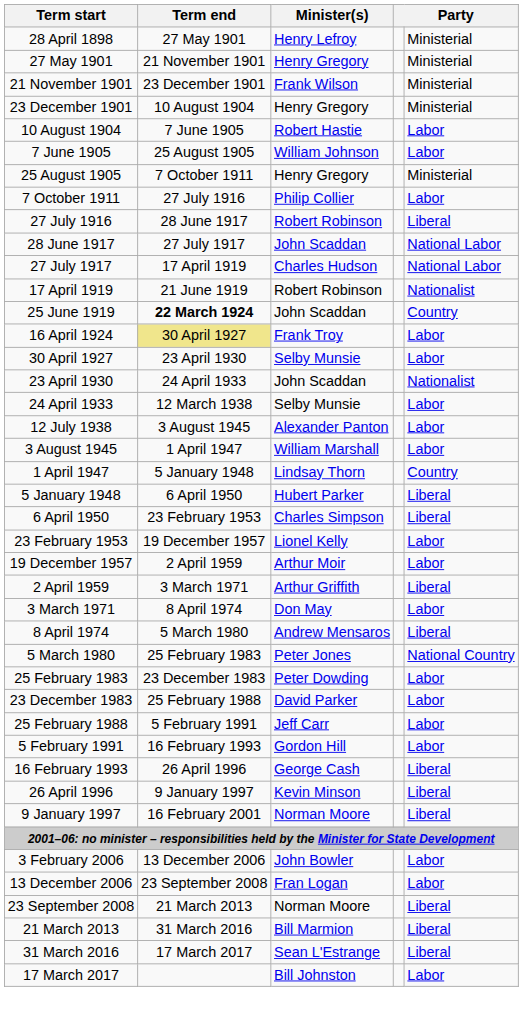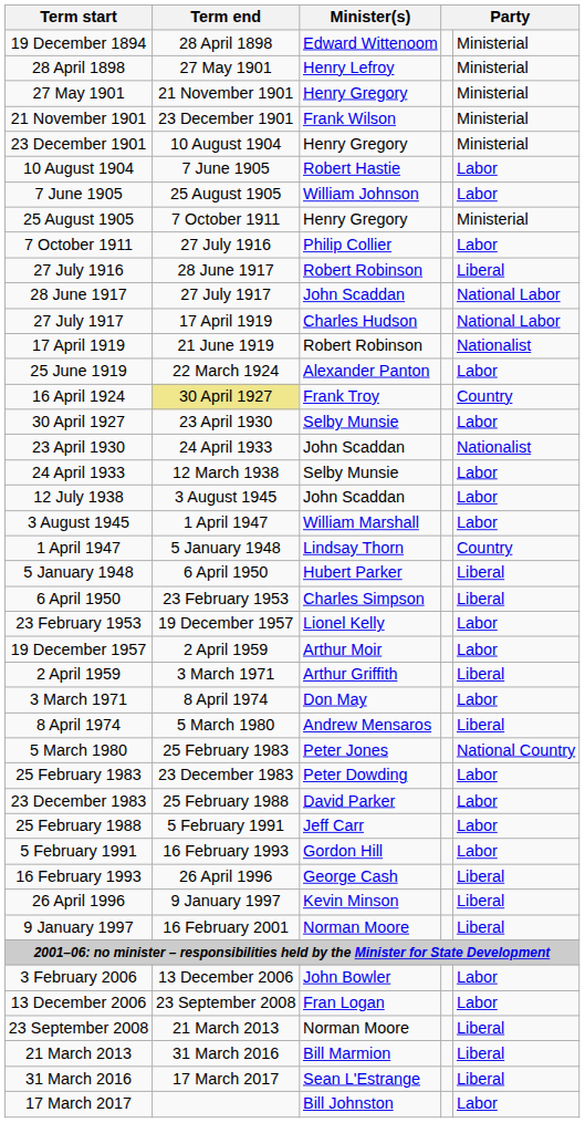 <table class="wikitable">
 <tr>
 <th>Term start</th>
 <th>Term end</th>
 <th>Minister(s)</th>
 <th colspan="2">Party</th>
+</tr>
+<tr>
+<td align=center>19 December 1894</td>
+<td align=center>28 April 1898</td>
+<td><a href='#'>Edward Wittenoom</a></td>
+<td> </td>
+<td>Ministerial</td>
 </tr>
 <tr>
 <td align=center>28 April 1898</td>
 <td align=center>27 May 1901</td>
 <td><a href='#'>Henry Lefroy</a></td>
 <td> </td>
 <td>Ministerial</td>
 </tr>
 <tr>
 <td align=center>27 May 1901</td>
 <td align=center>21 November 1901</td>
 <td><a href='#'>Henry Gregory</a></td>
 <td> </td>
 <td>Ministerial</td>
 </tr>
 <tr>
 <td align=center>21 November 1901</td>
 <td align=center>23 December 1901</td>
 <td><a href='#'>Frank Wilson</a></td>
 <td> </td>
 <td>Ministerial</td>
 </tr>
 <tr>
 <td align=center>23 December 1901</td>
 <td align=center>10 August 1904</td>
 <td>Henry Gregory </td>
 <td> </td>
 <td>Ministerial</td>
 </tr>
 <tr>
 <td align=center>10 August 1904</td>
 <td align=center>7 June 1905</td>
 <td><a href='#'>Robert Hastie</a></td>
 <td> </td>
 <td><a href='#'>Labor</a></td>
 </tr>
 <tr>
 <td align=center>7 June 1905</td>
 <td align=center>25 August 1905</td>
 <td><a href='#'>William Johnson</a></td>
 <td> </td>
 <td><a href='#'>Labor</a></td>
 </tr>
 <tr>
 <td align=center>25 August 1905</td>
 <td align=center>7 October 1911</td>
 <td>Henry Gregory </td>
 <td> </td>
 <td>Ministerial</td>
 </tr>
 <tr>
 <td align=center>7 October 1911</td>
 <td align=center>27 July 1916</td>
 <td><a href='#'>Philip Collier</a></td>
 <td> </td>
 <td><a href='#'>Labor</a></td>
 </tr>
 <tr>
 <td align=center>27 July 1916</td>
 <td align=center>28 June 1917</td>
 <td><a href='#'>Robert Robinson</a></td>
 <td> </td>
 <td><a href='#'>Liberal</a></td>
 </tr>
 <tr>
 <td align=center>28 June 1917</td>
 <td align=center>27 July 1917</td>
 <td><a href='#'>John Scaddan</a></td>
 <td> </td>
 <td><a href='#'>National Labor</a></td>
 </tr>
 <tr>
 <td align=center>27 July 1917</td>
 <td align=center>17 April 1919</td>
 <td><a href='#'>Charles Hudson</a></td>
 <td> </td>
 <td><a href='#'>National Labor</a></td>
 </tr>
 <tr>
 <td align=center>17 April 1919</td>
 <td align=center>21 June 1919</td>
 <td>Robert Robinson </td>
 <td> </td>
 <td><a href='#'>Nationalist</a></td>
 </tr>
 <tr>
 <td align=center>25 June 1919</td>
-<td align=center><strong>22 March 1924</strong></td>
-<td>John Scaddan </td>
+<td align=center>22 March 1924</td>
+<td><a href='#'>Alexander Panton</a></td>
 <td> </td>
-<td><a href='#'>Country</a></td>
+<td><a href='#'>Labor</a></td>
 </tr>
 <tr>
 <td align=center>16 April 1924</td>
 <td align=center style="background: khaki;">30 April 1927</td>
 <td><a href='#'>Frank Troy</a></td>
 <td> </td>
-<td><a href='#'>Labor</a></td>
+<td><a href='#'>Country</a></td>
 </tr>
 <tr>
 <td align=center>30 April 1927</td>
 <td align=center>23 April 1930</td>
 <td><a href='#'>Selby Munsie</a></td>
 <td> </td>
 <td><a href='#'>Labor</a></td>
 </tr>
 <tr>
 <td align=center>23 April 1930</td>
 <td align=center>24 April 1933</td>
 <td>John Scaddan </td>
 <td> </td>
 <td><a href='#'>Nationalist</a></td>
 </tr>
 <tr>
 <td align=center>24 April 1933</td>
 <td align=center>12 March 1938</td>
 <td>Selby Munsie </td>
 <td> </td>
 <td><a href='#'>Labor</a></td>
 </tr>
 <tr>
 <td align=center>12 July 1938</td>
 <td align=center>3 August 1945</td>
-<td><a href='#'>Alexander Panton</a></td>
+<td>John Scaddan </td>
 <td> </td>
 <td><a href='#'>Labor</a></td>
 </tr>
 <tr>
 <td align=center>3 August 1945</td>
 <td align=center>1 April 1947</td>
 <td><a href='#'>William Marshall</a></td>
 <td> </td>
 <td><a href='#'>Labor</a></td>
 </tr>
 <tr>
 <td align=center>1 April 1947</td>
 <td align=center>5 January 1948</td>
 <td><a href='#'>Lindsay Thorn</a></td>
 <td> </td>
 <td><a href='#'>Country</a></td>
 </tr>
 <tr>
 <td align=center>5 January 1948</td>
 <td align=center>6 April 1950</td>
 <td><a href='#'>Hubert Parker</a></td>
 <td> </td>
 <td><a href='#'>Liberal</a></td>
 </tr>
 <tr>
 <td align=center>6 April 1950</td>
 <td align=center>23 February 1953</td>
 <td><a href='#'>Charles Simpson</a></td>
 <td> </td>
 <td><a href='#'>Liberal</a></td>
 </tr>
 <tr>
 <td align=center>23 February 1953</td>
 <td align=center>19 December 1957</td>
 <td><a href='#'>Lionel Kelly</a></td>
 <td> </td>
 <td><a href='#'>Labor</a></td>
 </tr>
 <tr>
 <td align=center>19 December 1957</td>
 <td align=center>2 April 1959</td>
 <td><a href='#'>Arthur Moir</a></td>
 <td> </td>
 <td><a href='#'>Labor</a></td>
 </tr>
 <tr>
 <td align=center>2 April 1959</td>
 <td align=center>3 March 1971</td>
 <td><a href='#'>Arthur Griffith</a></td>
 <td> </td>
 <td><a href='#'>Liberal</a></td>
 </tr>
 <tr>
 <td align=center>3 March 1971</td>
 <td align=center>8 April 1974</td>
 <td><a href='#'>Don May</a></td>
 <td> </td>
 <td><a href='#'>Labor</a></td>
 </tr>
 <tr>
 <td align=center>8 April 1974</td>
 <td align=center>5 March 1980</td>
 <td><a href='#'>Andrew Mensaros</a></td>
 <td> </td>
 <td><a href='#'>Liberal</a></td>
 </tr>
 <tr>
 <td align=center>5 March 1980</td>
 <td align=center>25 February 1983</td>
 <td><a href='#'>Peter Jones</a></td>
 <td> </td>
 <td><a href='#'>National Country</a></td>
 </tr>
 <tr>
 <td align=center>25 February 1983</td>
 <td align=center>23 December 1983</td>
 <td><a href='#'>Peter Dowding</a></td>
 <td> </td>
 <td><a href='#'>Labor</a></td>
 </tr>
 <tr>
 <td align=center>23 December 1983</td>
 <td align=center>25 February 1988</td>
 <td><a href='#'>David Parker</a></td>
 <td> </td>
 <td><a href='#'>Labor</a></td>
 </tr>
 <tr>
 <td align=center>25 February 1988</td>
 <td align=center>5 February 1991</td>
 <td><a href='#'>Jeff Carr</a></td>
 <td> </td>
 <td><a href='#'>Labor</a></td>
 </tr>
 <tr>
 <td align=center>5 February 1991</td>
 <td align=center>16 February 1993</td>
 <td><a href='#'>Gordon Hill</a></td>
 <td> </td>
 <td><a href='#'>Labor</a></td>
 </tr>
 <tr>
 <td align=center>16 February 1993</td>
 <td align=center>26 April 1996</td>
 <td><a href='#'>George Cash</a></td>
 <td> </td>
 <td><a href='#'>Liberal</a></td>
 </tr>
 <tr>
 <td align=center>26 April 1996</td>
 <td align=center>9 January 1997</td>
 <td><a href='#'>Kevin Minson</a></td>
 <td> </td>
 <td><a href='#'>Liberal</a></td>
 </tr>
 <tr>
 <td align=center>9 January 1997</td>
 <td align=center>16 February 2001</td>
 <td><a href='#'>Norman Moore</a></td>
 <td> </td>
 <td><a href='#'>Liberal</a></td>
 </tr>
 <tr>
 <th colspan=5 style="background: #cccccc;"><small><strong><em>2001–06: no minister – responsibilities held by the <a href='#'>Minister for State Development</a></em></strong></small></th>
 </tr>
 <tr>
 <td align=center>3 February 2006</td>
 <td align=center>13 December 2006</td>
 <td><a href='#'>John Bowler</a></td>
 <td> </td>
 <td><a href='#'>Labor</a></td>
 </tr>
 <tr>
 <td align=center>13 December 2006</td>
 <td align=center>23 September 2008</td>
 <td><a href='#'>Fran Logan</a></td>
 <td> </td>
 <td><a href='#'>Labor</a></td>
 </tr>
 <tr>
 <td align=center>23 September 2008</td>
 <td align=center>21 March 2013</td>
 <td>Norman Moore </td>
 <td> </td>
 <td><a href='#'>Liberal</a></td>
 </tr>
 <tr>
 <td align=center>21 March 2013</td>
 <td align=center>31 March 2016</td>
 <td><a href='#'>Bill Marmion</a></td>
 <td> </td>
 <td><a href='#'>Liberal</a></td>
 </tr>
 <tr>
 <td align=center>31 March 2016</td>
 <td align=center>17 March 2017</td>
 <td><a href='#'>Sean L'Estrange</a></td>
 <td> </td>
 <td><a href='#'>Liberal</a></td>
 </tr>
 <tr>
 <td align=center>17 March 2017</td>
 <td align=center></td>
 <td><a href='#'>Bill Johnston</a></td>
 <td> </td>
 <td><a href='#'>Labor</a></td>
 </tr>
 </table>
